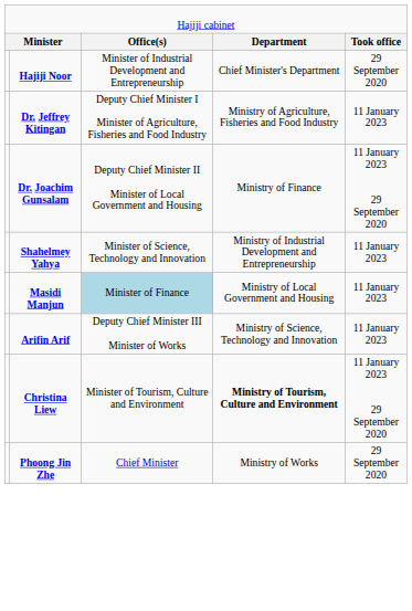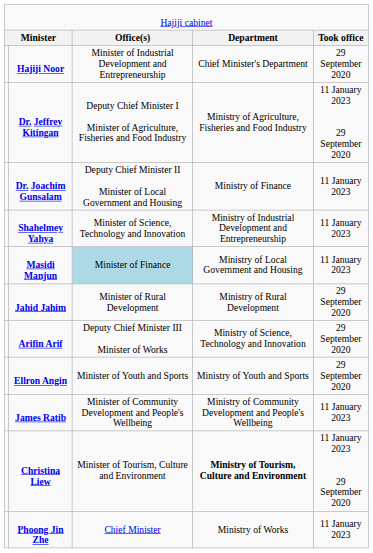 <table class="wikitable" style="text-align:center">
 <tr>
 <td colspan=5><br><a href='#'>Hajiji cabinet</a></td>
 </tr>
 <tr>
 <th colspan=2 scope="col">Minister</th>
 <th>Office(s)</th>
 <th>Department</th>
 <th>Took office</th>
 </tr>
 <tr>
 <td></td>
 <td scope="row"><br><strong><a href='#'>Hajiji Noor</a></strong><br></td>
 <td>Minister of Industrial Development and Entrepreneurship</td>
 <td>Chief Minister's Department</td>
 <td>29 September 2020</td>
 </tr>
 <tr>
 <td></td>
 <td scope="row"><br><strong><a href='#'>Dr.</a> <a href='#'>Jeffrey Kitingan</a></strong><br></td>
 <td>Deputy Chief Minister I<br><br>Minister of Agriculture, Fisheries and Food Industry</td>
 <td>Ministry of Agriculture, Fisheries and Food Industry</td>
-<td>11 January 2023</td>
+<td>11 January 2023<br><br><br>29 September 2020<br></td>
 </tr>
 <tr>
 <td></td>
 <td scope="row"><br><strong><a href='#'>Dr.</a> <a href='#'>Joachim Gunsalam</a></strong><br></td>
 <td>Deputy Chief Minister II<br><br>Minister of Local Government and Housing</td>
 <td>Ministry of Finance</td>
-<td>11 January 2023<br><br><br>29 September 2020<br></td>
+<td>11 January 2023</td>
 </tr>
 <tr>
 <td></td>
 <td scope="row"><br><strong><a href='#'>Shahelmey Yahya</a></strong><br></td>
 <td>Minister of Science, Technology and Innovation</td>
 <td>Ministry of Industrial Development and Entrepreneurship</td>
 <td>11 January 2023</td>
 </tr>
 <tr>
 <td></td>
 <td scope="row"><br><strong><a href='#'>Masidi Manjun</a></strong><br></td>
 <td style="background: lightblue;">Minister of Finance</td>
 <td>Ministry of Local Government and Housing</td>
 <td>11 January 2023</td>
 </tr>
 <tr>
 <td></td>
+<td scope="row"><br><strong><a href='#'>Jahid Jahim</a></strong><br></td>
+<td>Minister of Rural Development</td>
+<td>Ministry of Rural Development</td>
+<td>29 September 2020</td>
+</tr>
+<tr>
+<td></td>
 <td scope="row"><br><strong><a href='#'>Arifin Arif</a></strong><br></td>
 <td>Deputy Chief Minister III<br><br>Minister of Works</td>
 <td>Ministry of Science, Technology and Innovation</td>
+<td>29 September 2020</td>
+</tr>
+<tr>
+<td></td>
+<td scope="row"><br><strong><a href='#'>Ellron Angin</a></strong><br></td>
+<td>Minister of Youth and Sports</td>
+<td>Ministry of Youth and Sports</td>
+<td>29 September 2020</td>
+</tr>
+<tr>
+<td></td>
+<td scope="row"><br><strong><a href='#'>James Ratib</a></strong><br></td>
+<td>Minister of Community Development and People's Wellbeing</td>
+<td>Ministry of Community Development and People's Wellbeing</td>
 <td>11 January 2023</td>
 </tr>
 <tr>
 <td></td>
 <td scope="row"><br><strong><a href='#'>Christina Liew</a></strong><br></td>
 <td>Minister of Tourism, Culture and Environment</td>
 <td><strong>Ministry of Tourism, Culture and Environment</strong></td>
 <td>11 January 2023<br><br><br>29 September 2020<br></td>
 </tr>
 <tr>
 <td></td>
 <td scope="row"><br><strong><a href='#'>Phoong Jin Zhe</a></strong><br></td>
 <td><a href='#'>Chief Minister</a></td>
 <td>Ministry of Works</td>
-<td>29 September 2020</td>
+<td>11 January 2023</td>
 </tr>
 </table>
